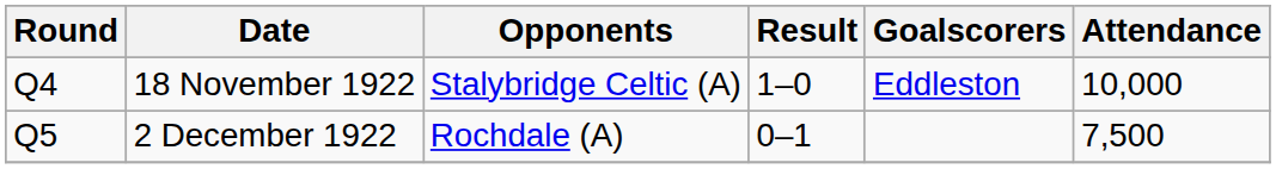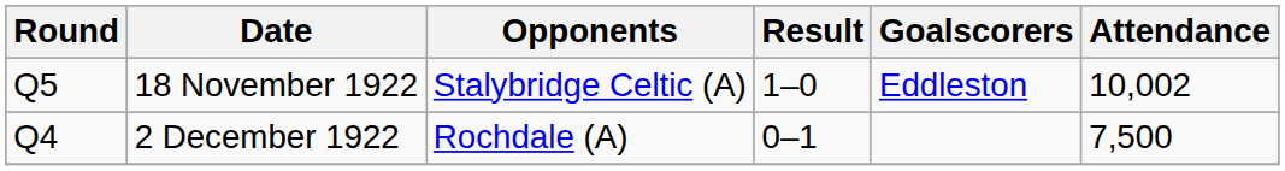 <table class="wikitable">
 <tr>
 <th>Round</th>
 <th>Date</th>
 <th>Opponents</th>
 <th>Result</th>
 <th>Goalscorers</th>
 <th>Attendance</th>
 </tr>
 <tr>
-<td>Q4</td>
+<td>Q5</td>
 <td>18 November 1922</td>
 <td><a href='#'>Stalybridge Celtic</a> (A)</td>
 <td>1–0</td>
 <td><a href='#'>Eddleston</a></td>
-<td>10,000</td>
+<td>10,002</td>
 </tr>
 <tr>
-<td>Q5</td>
+<td>Q4</td>
 <td>2 December 1922</td>
 <td><a href='#'>Rochdale</a> (A)</td>
 <td>0–1</td>
 <td></td>
 <td>7,500</td>
 </tr>
 <tr>
 </tr>
 </table>
